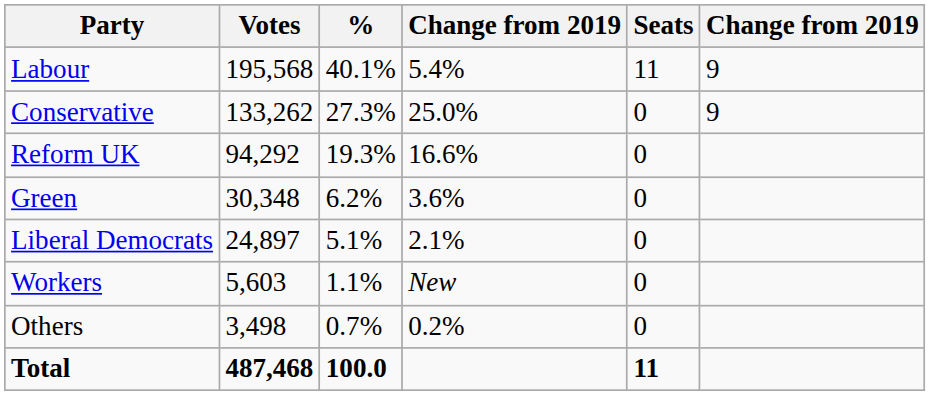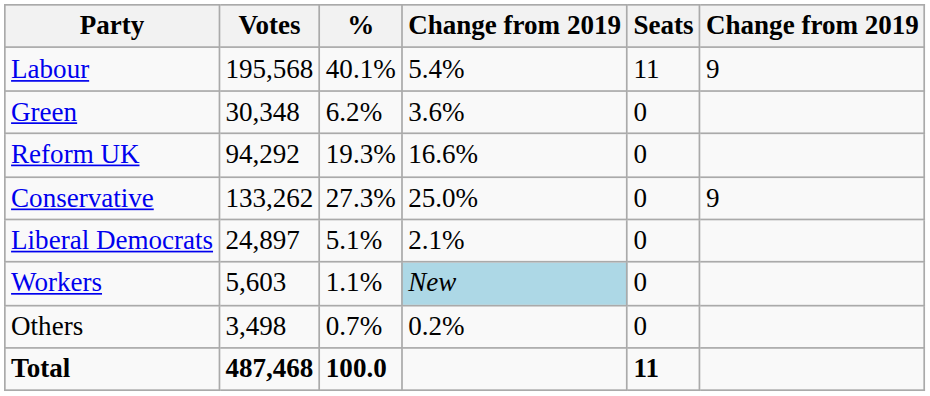 <table class="wikitable">
 <tr>
 <th>Party</th>
 <th>Votes</th>
 <th>%</th>
 <th>Change from 2019</th>
 <th>Seats</th>
 <th>Change from 2019</th>
 </tr>
 <tr>
 <td><a href='#'>Labour</a></td>
 <td>195,568</td>
 <td>40.1%</td>
 <td>5.4%</td>
 <td>11</td>
 <td>9</td>
 </tr>
 <tr>
-<td><a href='#'>Conservative</a></td>
-<td>133,262</td>
-<td>27.3%</td>
-<td>25.0%</td>
+<td><a href='#'>Green</a></td>
+<td>30,348</td>
+<td>6.2%</td>
+<td>3.6%</td>
 <td>0</td>
-<td>9</td>
+<td></td>
 </tr>
 <tr>
 <td><a href='#'>Reform UK</a></td>
 <td>94,292</td>
 <td>19.3%</td>
 <td>16.6%</td>
 <td>0</td>
 <td></td>
 </tr>
 <tr>
-<td><a href='#'>Green</a></td>
-<td>30,348</td>
-<td>6.2%</td>
-<td>3.6%</td>
+<td><a href='#'>Conservative</a></td>
+<td>133,262</td>
+<td>27.3%</td>
+<td>25.0%</td>
 <td>0</td>
-<td></td>
+<td>9</td>
 </tr>
 <tr>
 <td><a href='#'>Liberal Democrats</a></td>
 <td>24,897</td>
 <td>5.1%</td>
 <td>2.1%</td>
 <td>0</td>
 <td></td>
 </tr>
 <tr>
 <td><a href='#'>Workers</a></td>
 <td>5,603</td>
 <td>1.1%</td>
-<td><em>New</em></td>
+<td style="background: lightblue;"><em>New</em></td>
 <td>0</td>
 <td></td>
 </tr>
 <tr>
 <td>Others</td>
 <td>3,498</td>
 <td>0.7%</td>
 <td>0.2%</td>
 <td>0</td>
 <td></td>
 </tr>
 <tr>
 <td><strong>Total</strong></td>
 <td><strong>487,468</strong></td>
 <td><strong>100.0</strong></td>
 <td></td>
 <td><strong>11</strong></td>
 <td></td>
 </tr>
 </table>
